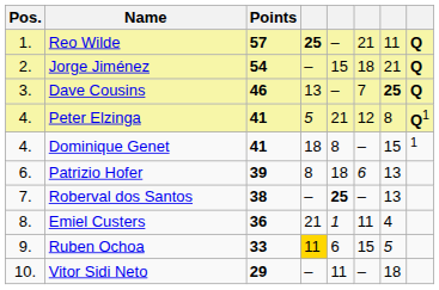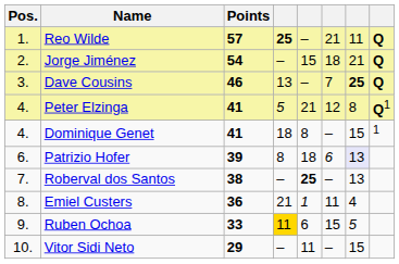 <table class="wikitable">
 <tr>
 <th width=10px>Pos.</th>
 <th width=200px>Name</th>
 <th width=20px>Points</th>
 <th width=20px></th>
 <th width=20px></th>
 <th width=20px></th>
 <th width=20px></th>
 <th width=20px></th>
 </tr>
 <tr style="background:#f7f6a8;">
 <td align=center>1.</td>
 <td> <a href='#'>Reo Wilde</a></td>
 <td><strong>57</strong></td>
 <td><strong>25</strong></td>
 <td>–</td>
 <td>21</td>
 <td>11</td>
 <td><strong>Q</strong></td>
 </tr>
 <tr style="background:#f7f6a8;">
 <td align=center>2.</td>
 <td> <a href='#'>Jorge Jiménez</a></td>
 <td><strong>54</strong></td>
 <td>–</td>
 <td>15</td>
 <td>18</td>
 <td>21</td>
 <td><strong>Q</strong></td>
 </tr>
 <tr style="background:#f7f6a8;">
 <td align=center>3.</td>
 <td> <a href='#'>Dave Cousins</a></td>
 <td><strong>46</strong></td>
 <td>13</td>
 <td>–</td>
 <td>7</td>
 <td><strong>25</strong></td>
 <td><strong>Q</strong></td>
 </tr>
 <tr style="background:#f7f6a8;">
 <td align=center>4.</td>
 <td> <a href='#'>Peter Elzinga</a></td>
 <td><strong>41</strong></td>
 <td><em>5</em></td>
 <td>21</td>
 <td>12</td>
 <td>8</td>
 <td><strong>Q</strong><sup>1</sup></td>
 </tr>
 <tr>
 <td align=center>4.</td>
 <td> <a href='#'>Dominique Genet</a></td>
 <td><strong>41</strong></td>
 <td>18</td>
 <td>8</td>
 <td>–</td>
 <td>15</td>
 <td><sup>1</sup></td>
 </tr>
 <tr>
 <td align=center>6.</td>
 <td> <a href='#'>Patrizio Hofer</a></td>
 <td><strong>39</strong></td>
 <td>8</td>
 <td>18</td>
 <td><em>6</em></td>
-<td>13</td>
+<td style="background: lavender;">13</td>
 <td></td>
 </tr>
 <tr>
 <td align=center>7.</td>
 <td> <a href='#'>Roberval dos Santos</a></td>
 <td><strong>38</strong></td>
 <td>–</td>
 <td><strong>25</strong></td>
 <td>–</td>
 <td>13</td>
 <td></td>
 </tr>
 <tr>
 <td align=center>8.</td>
 <td> <a href='#'>Emiel Custers</a></td>
 <td><strong>36</strong></td>
 <td>21</td>
 <td><em>1</em></td>
 <td>11</td>
 <td>4</td>
 <td></td>
 </tr>
 <tr>
 <td align=center>9.</td>
 <td> <a href='#'>Ruben Ochoa</a></td>
 <td><strong>33</strong></td>
 <td style="background: gold;">11</td>
 <td>6</td>
 <td>15</td>
 <td><em>5</em></td>
 <td></td>
 </tr>
 <tr>
 <td align=center>10.</td>
 <td> <a href='#'>Vitor Sidi Neto</a></td>
 <td><strong>29</strong></td>
 <td>–</td>
 <td>11</td>
 <td>–</td>
-<td>18</td>
+<td>15</td>
 <td></td>
 </tr>
 </table>
